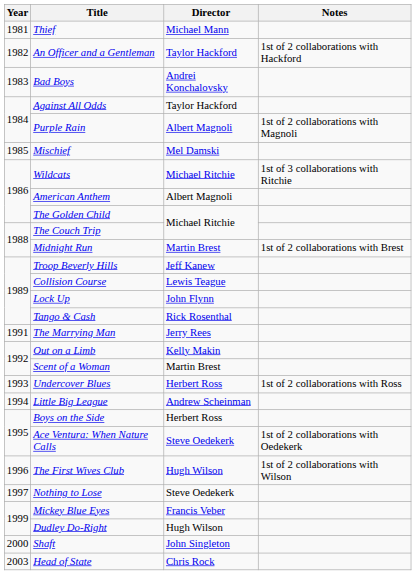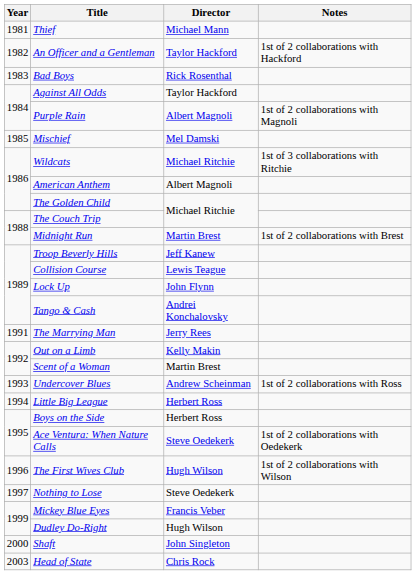 <table class="wikitable">
 <tr>
 <th>Year</th>
 <th>Title</th>
 <th>Director</th>
 <th>Notes</th>
 </tr>
 <tr>
 <td>1981</td>
 <td><em><a href='#'>Thief</a></em></td>
 <td><a href='#'>Michael Mann</a></td>
 <td></td>
 </tr>
 <tr>
 <td>1982</td>
 <td><em><a href='#'>An Officer and a Gentleman</a></em></td>
 <td><a href='#'>Taylor Hackford</a></td>
 <td>1st of 2 collaborations with Hackford</td>
 </tr>
 <tr>
 <td>1983</td>
 <td><em><a href='#'>Bad Boys</a></em></td>
-<td><a href='#'>Andrei Konchalovsky</a></td>
+<td><a href='#'>Rick Rosenthal</a></td>
 <td></td>
 </tr>
 <tr>
 <td rowspan="2">1984</td>
 <td><em><a href='#'>Against All Odds</a></em></td>
 <td>Taylor Hackford</td>
 <td></td>
 </tr>
 <tr>
 <td><em><a href='#'>Purple Rain</a></em></td>
 <td><a href='#'>Albert Magnoli</a></td>
 <td>1st of 2 collaborations with Magnoli</td>
 </tr>
 <tr>
 <td>1985</td>
 <td><em><a href='#'>Mischief</a></em></td>
 <td><a href='#'>Mel Damski</a></td>
 <td></td>
 </tr>
 <tr>
 <td rowspan="3">1986</td>
 <td><em><a href='#'>Wildcats</a></em></td>
 <td><a href='#'>Michael Ritchie</a></td>
 <td>1st of 3 collaborations with Ritchie</td>
 </tr>
 <tr>
 <td><em><a href='#'>American Anthem</a></em></td>
 <td>Albert Magnoli</td>
 <td></td>
 </tr>
 <tr>
 <td><em><a href='#'>The Golden Child</a></em></td>
 <td rowspan="2">Michael Ritchie</td>
 <td></td>
 </tr>
 <tr>
 <td rowspan="2">1988</td>
 <td><em><a href='#'>The Couch Trip</a></em></td>
 <td></td>
 </tr>
 <tr>
 <td><em><a href='#'>Midnight Run</a></em></td>
 <td><a href='#'>Martin Brest</a></td>
 <td>1st of 2 collaborations with Brest</td>
 </tr>
 <tr>
 <td rowspan="4">1989</td>
 <td><em><a href='#'>Troop Beverly Hills</a></em></td>
 <td><a href='#'>Jeff Kanew</a></td>
 <td></td>
 </tr>
 <tr>
 <td><em><a href='#'>Collision Course</a></em></td>
 <td><a href='#'>Lewis Teague</a></td>
 <td></td>
 </tr>
 <tr>
 <td><em><a href='#'>Lock Up</a></em></td>
 <td><a href='#'>John Flynn</a></td>
 <td></td>
 </tr>
 <tr>
 <td><em><a href='#'>Tango & Cash</a></em></td>
-<td><a href='#'>Rick Rosenthal</a></td>
+<td><a href='#'>Andrei Konchalovsky</a></td>
 <td></td>
 </tr>
 <tr>
 <td>1991</td>
 <td><em><a href='#'>The Marrying Man</a></em></td>
 <td><a href='#'>Jerry Rees</a></td>
 <td></td>
 </tr>
 <tr>
 <td rowspan="2">1992</td>
 <td><em><a href='#'>Out on a Limb</a></em></td>
 <td><a href='#'>Kelly Makin</a></td>
 <td></td>
 </tr>
 <tr>
 <td><em><a href='#'>Scent of a Woman</a></em></td>
 <td>Martin Brest</td>
 <td></td>
 </tr>
 <tr>
 <td>1993</td>
 <td><em><a href='#'>Undercover Blues</a></em></td>
-<td><a href='#'>Herbert Ross</a></td>
+<td><a href='#'>Andrew Scheinman</a></td>
 <td>1st of 2 collaborations with Ross</td>
 </tr>
 <tr>
 <td>1994</td>
 <td><em><a href='#'>Little Big League</a></em></td>
-<td><a href='#'>Andrew Scheinman</a></td>
+<td><a href='#'>Herbert Ross</a></td>
 <td></td>
 </tr>
 <tr>
 <td rowspan="2">1995</td>
 <td><em><a href='#'>Boys on the Side</a></em></td>
 <td>Herbert Ross</td>
 <td></td>
 </tr>
 <tr>
 <td><em><a href='#'>Ace Ventura: When Nature Calls</a></em></td>
 <td><a href='#'>Steve Oedekerk</a></td>
 <td>1st of 2 collaborations with Oedekerk</td>
 </tr>
 <tr>
 <td>1996</td>
 <td><em><a href='#'>The First Wives Club</a></em></td>
 <td><a href='#'>Hugh Wilson</a></td>
 <td>1st of 2 collaborations with Wilson</td>
 </tr>
 <tr>
 <td>1997</td>
 <td><em><a href='#'>Nothing to Lose</a></em></td>
 <td>Steve Oedekerk</td>
 <td></td>
 </tr>
 <tr>
 <td rowspan="2">1999</td>
 <td><em><a href='#'>Mickey Blue Eyes</a></em></td>
 <td><a href='#'>Francis Veber</a></td>
 <td></td>
 </tr>
 <tr>
 <td><em><a href='#'>Dudley Do-Right</a></em></td>
 <td>Hugh Wilson</td>
 <td></td>
 </tr>
 <tr>
 <td>2000</td>
 <td><em><a href='#'>Shaft</a></em></td>
 <td><a href='#'>John Singleton</a></td>
 <td></td>
 </tr>
 <tr>
 <td>2003</td>
 <td><em><a href='#'>Head of State</a></em></td>
 <td><a href='#'>Chris Rock</a></td>
 <td></td>
 </tr>
 </table>
